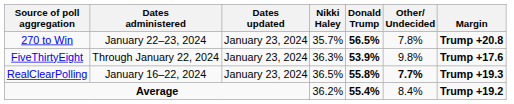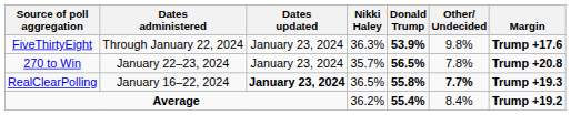 <table class="wikitable sortable mw-datatable" style="font-size:90%;text-align:center;">
 <tr valign="bottom" style="font-size:90%;">
 <th>Source of poll<br>aggregation</th>
 <th>Dates<br>administered</th>
 <th>Dates<br>updated</th>
 <th>Nikki<br>Haley</th>
 <th>Donald<br>Trump</th>
 <th>Other/<br>Undecided</th>
 <th>Margin</th>
 </tr>
 <tr>
+<td><a href='#'>FiveThirtyEight</a></td>
+<td>Through January 22, 2024</td>
+<td>January 23, 2024</td>
+<td>36.3%</td>
+<td><strong>53.9%</strong></td>
+<td>9.8%</td>
+<td><strong>Trump +17.6</strong></td>
+</tr>
+<tr>
 <td><a href='#'>270 to Win</a></td>
 <td>January 22–23, 2024</td>
 <td>January 23, 2024</td>
 <td>35.7%</td>
 <td><strong>56.5%</strong></td>
 <td>7.8%</td>
 <td><strong>Trump +20.8</strong></td>
 </tr>
 <tr>
-<td><a href='#'>FiveThirtyEight</a></td>
-<td>Through January 22, 2024</td>
-<td>January 23, 2024</td>
-<td>36.3%</td>
-<td><strong>53.9%</strong></td>
-<td>9.8%</td>
-<td><strong>Trump +17.6</strong></td>
-</tr>
-<tr>
 <td><a href='#'>RealClearPolling</a></td>
 <td>January 16–22, 2024</td>
-<td>January 23, 2024</td>
+<td><strong>January 23, 2024</strong></td>
 <td>36.5%</td>
 <td><strong>55.8%</strong></td>
 <td><strong>7.7%</strong></td>
 <td><strong>Trump +19.3</strong></td>
 </tr>
 <tr>
 <td colspan="3"><strong>Average</strong></td>
 <td>36.2%</td>
 <td><strong>55.4%</strong></td>
 <td>8.4%</td>
 <td><strong>Trump +19.2</strong></td>
 </tr>
 </table>
